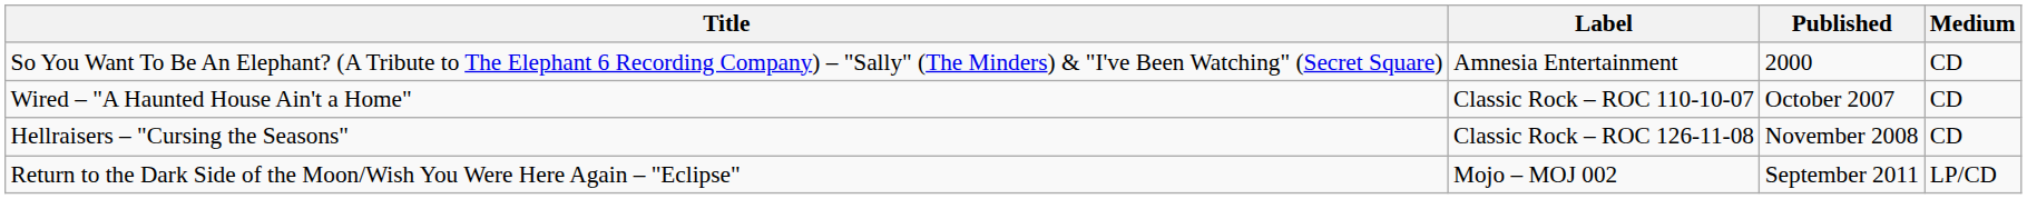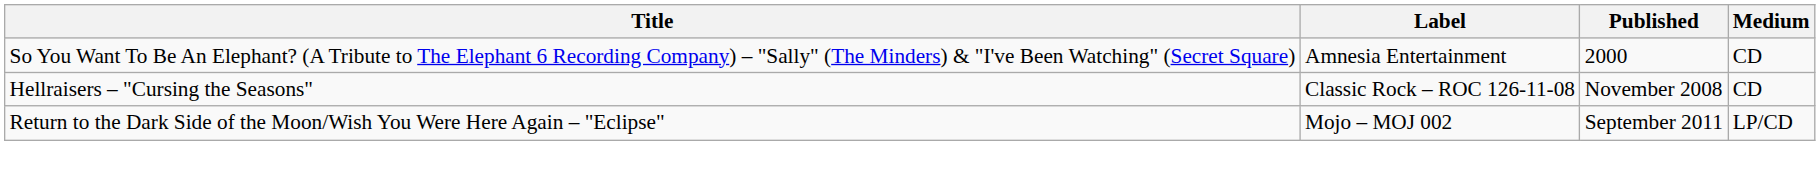 <table class="wikitable">
 <tr>
 <th>Title</th>
 <th>Label</th>
 <th>Published</th>
 <th>Medium</th>
 </tr>
 <tr>
 <td>So You Want To Be An Elephant? (A Tribute to <a href='#'>The Elephant 6 Recording Company</a>) –  "Sally" (<a href='#'>The Minders</a>) & "I've Been Watching" (<a href='#'>Secret Square</a>)</td>
 <td>Amnesia Entertainment</td>
 <td>2000</td>
-<td>CD</td>
-</tr>
-<tr>
-<td>Wired – "A Haunted House Ain't a Home"</td>
-<td>Classic Rock – ROC 110-10-07</td>
-<td>October 2007</td>
 <td>CD</td>
 </tr>
 <tr>
 <td>Hellraisers – "Cursing the Seasons"</td>
 <td>Classic Rock – ROC 126-11-08</td>
 <td>November 2008</td>
 <td>CD</td>
 </tr>
 <tr>
 <td>Return to the Dark Side of the Moon/Wish You Were Here Again – "Eclipse"</td>
 <td>Mojo – MOJ 002</td>
 <td>September 2011</td>
 <td>LP/CD</td>
 </tr>
 </table>
